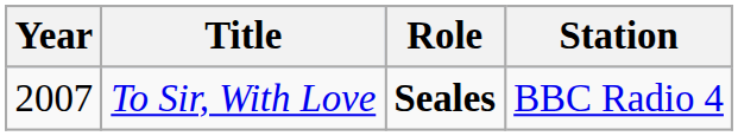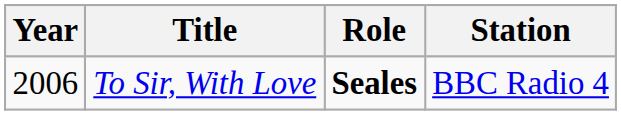 <table class="wikitable">
 <tr style="background:#b0c4de; text-align:center;">
 <th>Year</th>
 <th>Title</th>
 <th>Role</th>
 <th>Station</th>
 </tr>
 <tr>
-<td>2007</td>
+<td>2006</td>
 <td><em><a href='#'>To Sir, With Love</a></em></td>
 <td><strong>Seales</strong></td>
 <td><a href='#'>BBC Radio 4</a></td>
 </tr>
 </table>
